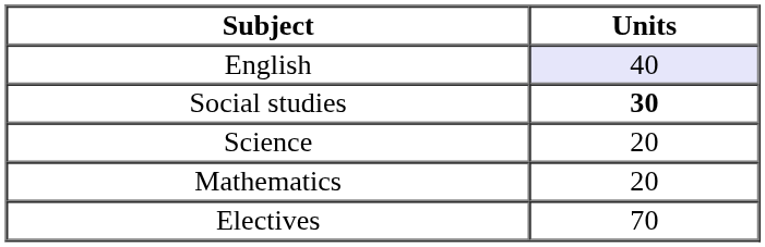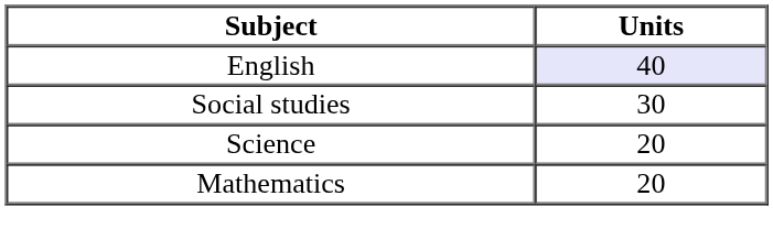 <table border="1" cellspacing="0"  style="width:425px; margin-left:3em;">
 <tr>
 <th>Subject</th>
 <th>Units</th>
 </tr>
 <tr style="text-align:center;">
 <td>English</td>
 <td style="background: lavender;">40</td>
 </tr>
 <tr style="text-align:center;">
 <td>Social studies</td>
-<td><strong>30</strong></td>
+<td>30</td>
 </tr>
 <tr style="text-align:center;">
 <td>Science</td>
 <td>20</td>
 </tr>
 <tr style="text-align:center;">
 <td>Mathematics</td>
 <td>20</td>
 </tr>
 <tr Physical education||20>
 </tr>
-<tr style="text-align:center;">
-<td>Electives</td>
-<td>70</td>
-</tr>
 </table>
